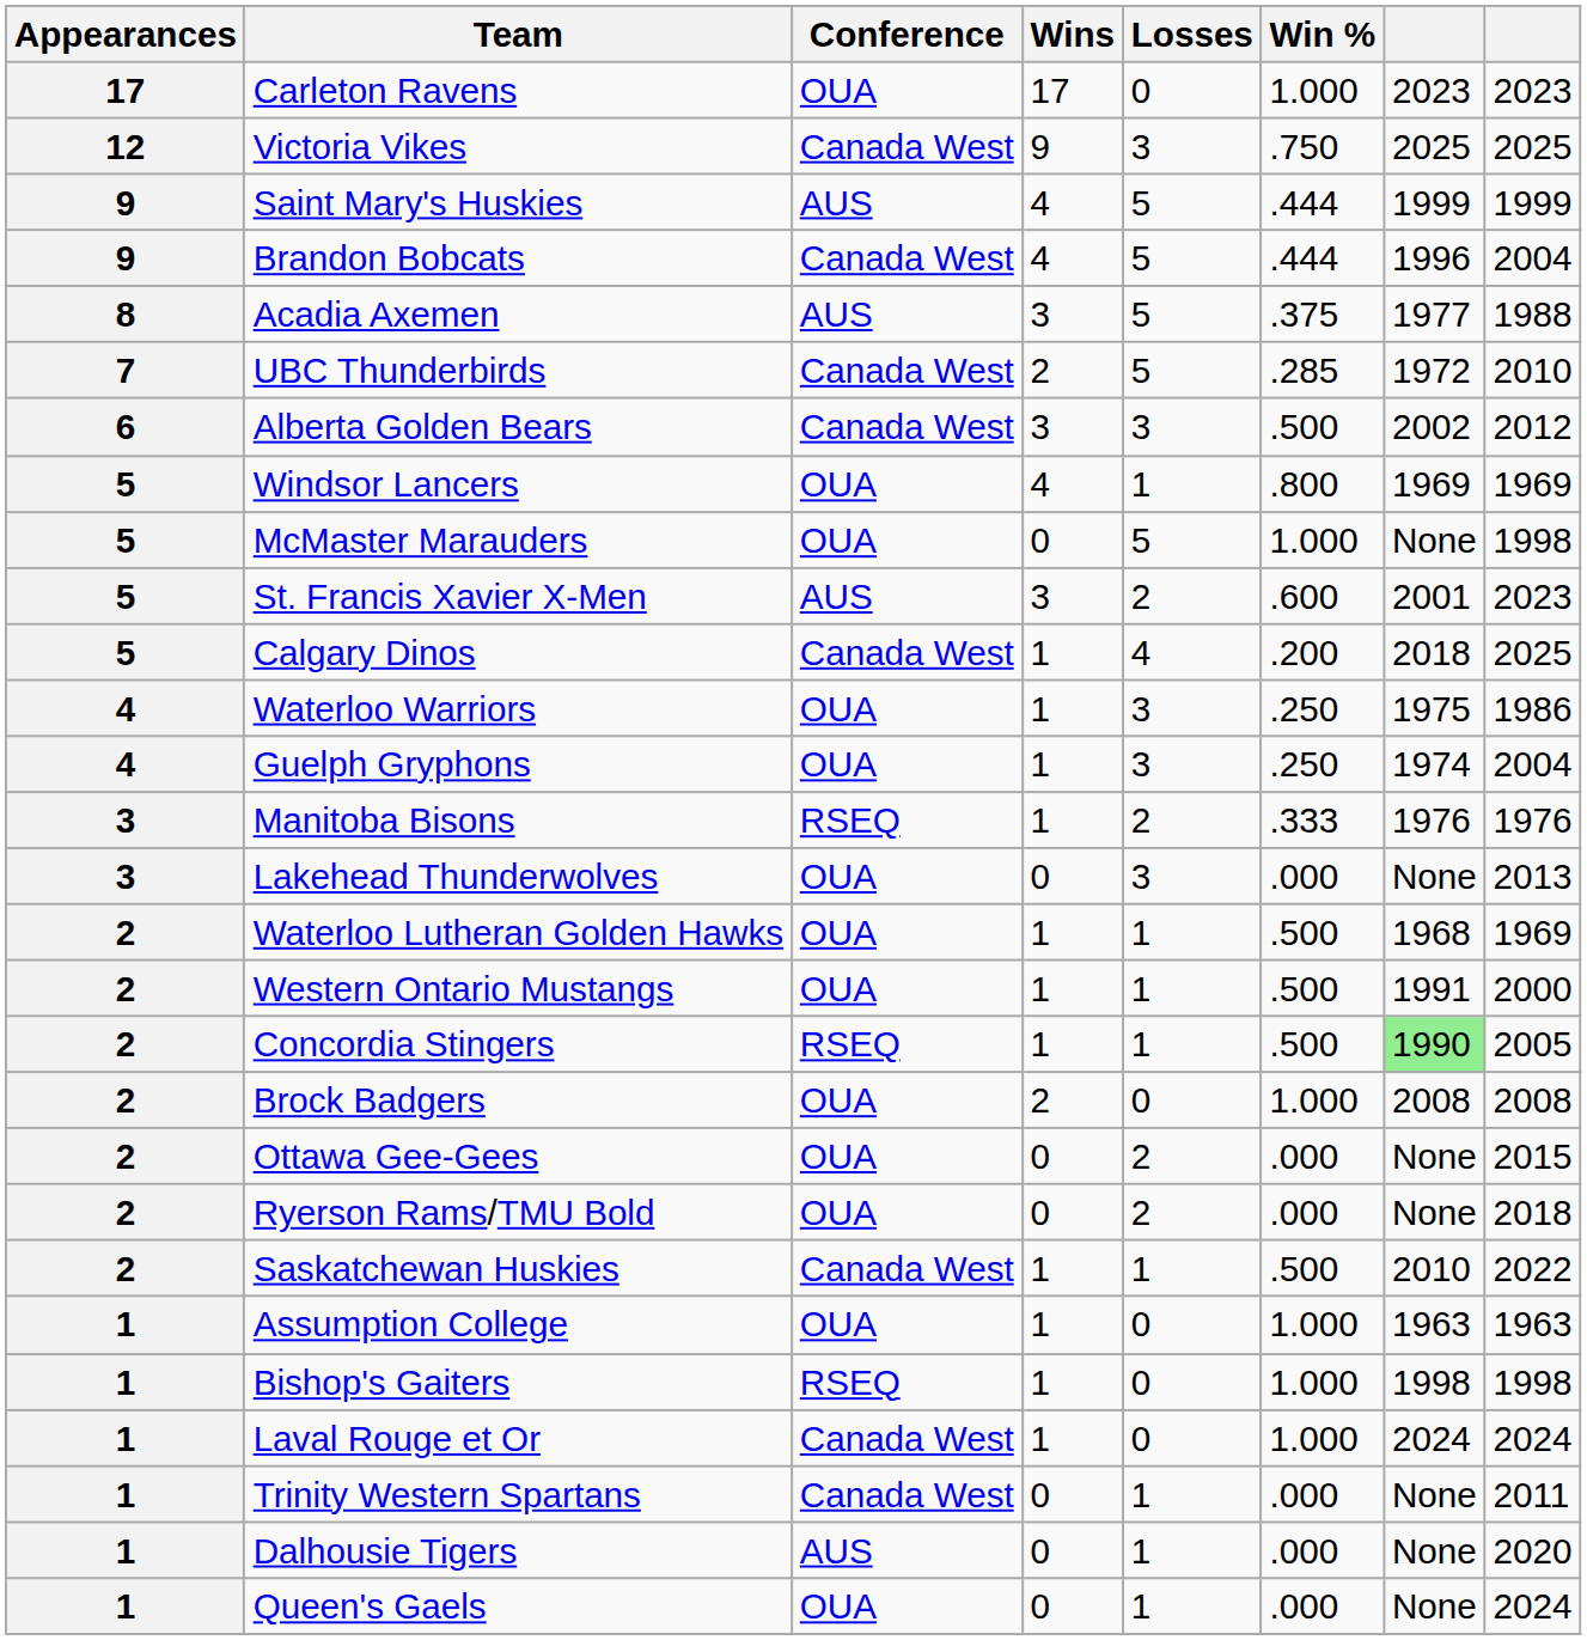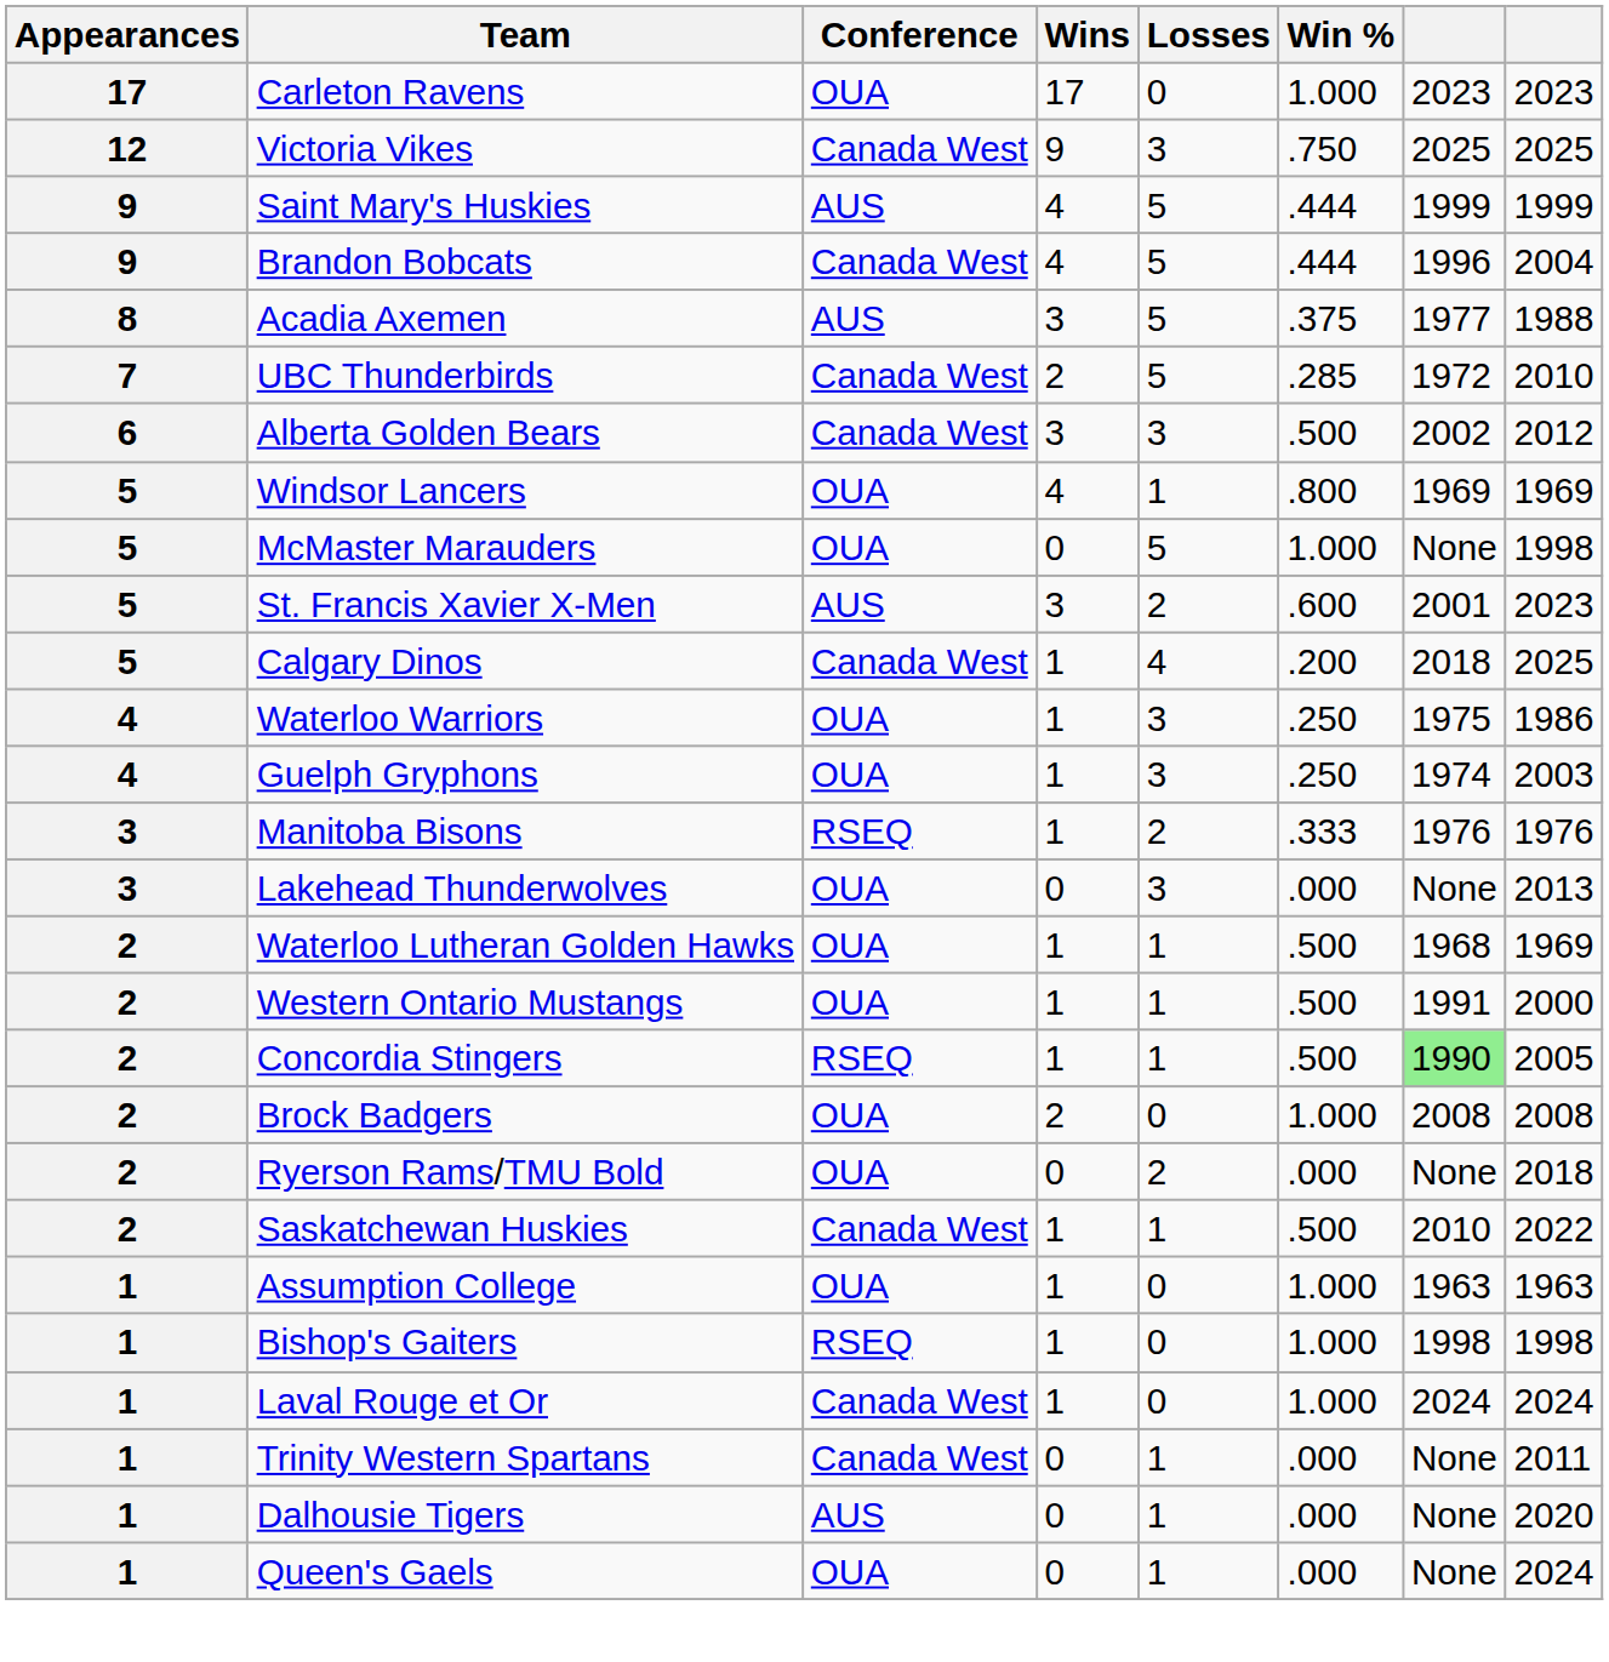 <table class="wikitable sortable"  style="font-size: 95%">
 <tr>
 <th>Appearances</th>
 <th>Team</th>
 <th>Conference</th>
 <th>Wins</th>
 <th>Losses</th>
 <th>Win %</th>
 <th></th>
 <th></th>
 </tr>
 <tr>
 <th align="center">17</th>
 <td><a href='#'>Carleton Ravens</a></td>
 <td><a href='#'>OUA</a></td>
 <td>17</td>
 <td>0</td>
 <td>1.000</td>
 <td>2023</td>
 <td>2023</td>
 </tr>
 <tr>
 <th align="center">12</th>
 <td><a href='#'>Victoria Vikes</a></td>
 <td><a href='#'>Canada West</a></td>
 <td>9</td>
 <td>3</td>
 <td>.750</td>
 <td>2025</td>
 <td>2025</td>
 </tr>
 <tr>
 <th align="center">9</th>
 <td><a href='#'>Saint Mary's Huskies</a></td>
 <td><a href='#'>AUS</a></td>
 <td>4</td>
 <td>5</td>
 <td>.444</td>
 <td>1999</td>
 <td>1999</td>
 </tr>
 <tr>
 <th align="center">9</th>
 <td><a href='#'>Brandon Bobcats</a></td>
 <td><a href='#'>Canada West</a></td>
 <td>4</td>
 <td>5</td>
 <td>.444</td>
 <td>1996</td>
 <td>2004</td>
 </tr>
 <tr>
 <th align="center">8</th>
 <td><a href='#'>Acadia Axemen</a></td>
 <td><a href='#'>AUS</a></td>
 <td>3</td>
 <td>5</td>
 <td>.375</td>
 <td>1977</td>
 <td>1988</td>
 </tr>
 <tr>
 <th align="center">7</th>
 <td><a href='#'>UBC Thunderbirds</a></td>
 <td><a href='#'>Canada West</a></td>
 <td>2</td>
 <td>5</td>
 <td>.285</td>
 <td>1972</td>
 <td>2010</td>
 </tr>
 <tr>
 <th align="center">6</th>
 <td><a href='#'>Alberta Golden Bears</a></td>
 <td><a href='#'>Canada West</a></td>
 <td>3</td>
 <td>3</td>
 <td>.500</td>
 <td>2002</td>
 <td>2012</td>
 </tr>
 <tr>
 <th align="center">5</th>
 <td><a href='#'>Windsor Lancers</a></td>
 <td><a href='#'>OUA</a></td>
 <td>4</td>
 <td>1</td>
 <td>.800</td>
 <td>1969</td>
 <td>1969</td>
 </tr>
 <tr>
 <th align="center">5</th>
 <td><a href='#'>McMaster Marauders</a></td>
 <td><a href='#'>OUA</a></td>
 <td>0</td>
 <td>5</td>
 <td>1.000</td>
 <td>None</td>
 <td>1998</td>
 </tr>
 <tr>
 <th align="center">5</th>
 <td><a href='#'>St. Francis Xavier X-Men</a></td>
 <td><a href='#'>AUS</a></td>
 <td>3</td>
 <td>2</td>
 <td>.600</td>
 <td>2001</td>
 <td>2023</td>
 </tr>
 <tr>
 <th align="center">5</th>
 <td><a href='#'>Calgary Dinos</a></td>
 <td><a href='#'>Canada West</a></td>
 <td>1</td>
 <td>4</td>
 <td>.200</td>
 <td>2018</td>
 <td>2025</td>
 </tr>
 <tr>
 <th align="center">4</th>
 <td><a href='#'>Waterloo Warriors</a></td>
 <td><a href='#'>OUA</a></td>
 <td>1</td>
 <td>3</td>
 <td>.250</td>
 <td>1975</td>
 <td>1986</td>
 </tr>
 <tr>
 <th align="center">4</th>
 <td><a href='#'>Guelph Gryphons</a></td>
 <td><a href='#'>OUA</a></td>
 <td>1</td>
 <td>3</td>
 <td>.250</td>
 <td>1974</td>
-<td>2004</td>
+<td>2003</td>
 </tr>
 <tr>
 <th align="center">3</th>
 <td><a href='#'>Manitoba Bisons</a></td>
 <td><a href='#'>RSEQ</a></td>
 <td>1</td>
 <td>2</td>
 <td>.333</td>
 <td>1976</td>
 <td>1976</td>
 </tr>
 <tr>
 <th align="center">3</th>
 <td><a href='#'>Lakehead Thunderwolves</a></td>
 <td><a href='#'>OUA</a></td>
 <td>0</td>
 <td>3</td>
 <td>.000</td>
 <td>None</td>
 <td>2013</td>
 </tr>
 <tr>
 <th align="center">2</th>
 <td><a href='#'>Waterloo Lutheran Golden Hawks</a></td>
 <td><a href='#'>OUA</a></td>
 <td>1</td>
 <td>1</td>
 <td>.500</td>
 <td>1968</td>
 <td>1969</td>
 </tr>
 <tr>
 <th align="center">2</th>
 <td><a href='#'>Western Ontario Mustangs</a></td>
 <td><a href='#'>OUA</a></td>
 <td>1</td>
 <td>1</td>
 <td>.500</td>
 <td>1991</td>
 <td>2000</td>
 </tr>
 <tr>
 <th align="center">2</th>
 <td><a href='#'>Concordia Stingers</a></td>
 <td><a href='#'>RSEQ</a></td>
 <td>1</td>
 <td>1</td>
 <td>.500</td>
 <td style="background: lightgreen;">1990</td>
 <td>2005</td>
 </tr>
 <tr>
 <th align="center">2</th>
 <td><a href='#'>Brock Badgers</a></td>
 <td><a href='#'>OUA</a></td>
 <td>2</td>
 <td>0</td>
 <td>1.000</td>
 <td>2008</td>
 <td>2008</td>
-</tr>
-<tr>
-<th align="center">2</th>
-<td><a href='#'>Ottawa Gee-Gees</a></td>
-<td><a href='#'>OUA</a></td>
-<td>0</td>
-<td>2</td>
-<td>.000</td>
-<td>None</td>
-<td>2015</td>
 </tr>
 <tr>
 <th align="center">2</th>
 <td><a href='#'>Ryerson Rams</a>/<a href='#'>TMU Bold</a></td>
 <td><a href='#'>OUA</a></td>
 <td>0</td>
 <td>2</td>
 <td>.000</td>
 <td>None</td>
 <td>2018</td>
 </tr>
 <tr>
 <th align="center">2</th>
 <td><a href='#'>Saskatchewan Huskies</a></td>
 <td><a href='#'>Canada West</a></td>
 <td>1</td>
 <td>1</td>
 <td>.500</td>
 <td>2010</td>
 <td>2022</td>
 </tr>
 <tr>
 <th align="center">1</th>
 <td><a href='#'>Assumption College</a></td>
 <td><a href='#'>OUA</a></td>
 <td>1</td>
 <td>0</td>
 <td>1.000</td>
 <td>1963</td>
 <td>1963</td>
 </tr>
 <tr>
 <th align="center">1</th>
 <td><a href='#'>Bishop's Gaiters</a></td>
 <td><a href='#'>RSEQ</a></td>
 <td>1</td>
 <td>0</td>
 <td>1.000</td>
 <td>1998</td>
 <td>1998</td>
 </tr>
 <tr>
 <th align="center">1</th>
 <td><a href='#'>Laval Rouge et Or</a></td>
 <td><a href='#'>Canada West</a></td>
 <td>1</td>
 <td>0</td>
 <td>1.000</td>
 <td>2024</td>
 <td>2024</td>
 </tr>
 <tr>
 <th align="center">1</th>
 <td><a href='#'>Trinity Western Spartans</a></td>
 <td><a href='#'>Canada West</a></td>
 <td>0</td>
 <td>1</td>
 <td>.000</td>
 <td>None</td>
 <td>2011</td>
 </tr>
 <tr>
 <th align="center">1</th>
 <td><a href='#'>Dalhousie Tigers</a></td>
 <td><a href='#'>AUS</a></td>
 <td>0</td>
 <td>1</td>
 <td>.000</td>
 <td>None</td>
 <td>2020</td>
 </tr>
 <tr>
 <th align="center">1</th>
 <td><a href='#'>Queen's Gaels</a></td>
 <td><a href='#'>OUA</a></td>
 <td>0</td>
 <td>1</td>
 <td>.000</td>
 <td>None</td>
 <td>2024</td>
 </tr>
 <tr>
 </tr>
 </table>
